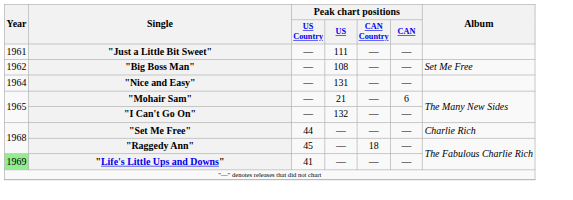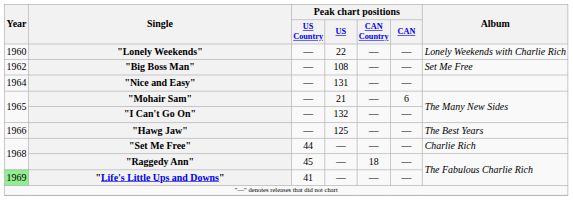 <table class="wikitable plainrowheaders" style="text-align:center;">
 <tr>
 <th rowspan="2">Year</th>
 <th rowspan="2" style="width:26em;">Single</th>
 <th colspan="4">Peak chart positions</th>
 <th rowspan="2">Album</th>
 </tr>
 <tr style="font-size:smaller;">
 <th width="45"><a href='#'>US Country</a><br></th>
 <th width="45"><a href='#'>US</a><br></th>
 <th width="45"><a href='#'>CAN Country</a></th>
 <th width="45"><a href='#'>CAN</a></th>
 </tr>
 <tr>
-<td>1961</td>
-<th scope="row">"Just a Little Bit Sweet"</th>
+<td>1960</td>
+<th scope="row">"Lonely Weekends"</th>
 <td>—</td>
-<td>111</td>
+<td>22</td>
 <td>—</td>
 <td>—</td>
-<td></td>
+<td align="left"><em>Lonely Weekends with Charlie Rich</em></td>
 </tr>
 <tr>
 <td>1962</td>
 <th scope="row">"Big Boss Man"</th>
 <td>—</td>
 <td>108</td>
 <td>—</td>
 <td>—</td>
 <td align="left"><em>Set Me Free</em></td>
 </tr>
 <tr>
 <td>1964</td>
 <th scope="row">"Nice and Easy"</th>
 <td>—</td>
 <td>131</td>
 <td>—</td>
 <td>—</td>
 <td></td>
 </tr>
 <tr>
 <td rowspan="2">1965</td>
 <th scope="row">"Mohair Sam"</th>
 <td>—</td>
 <td>21</td>
 <td>—</td>
 <td>6</td>
 <td align="left" rowspan="2"><em>The Many New Sides</em></td>
 </tr>
 <tr>
 <th scope="row">"I Can't Go On"</th>
 <td>—</td>
 <td>132</td>
 <td>—</td>
 <td>—</td>
 </tr>
 <tr>
+<td>1966</td>
+<th scope="row">"Hawg Jaw"</th>
+<td>—</td>
+<td>125</td>
+<td>—</td>
+<td>—</td>
+<td align="left"><em>The Best Years</em></td>
+</tr>
+<tr>
 <td rowspan="2">1968</td>
 <th scope="row">"Set Me Free"</th>
 <td>44</td>
 <td>—</td>
 <td>—</td>
 <td>—</td>
 <td align="left"><em>Charlie Rich</em></td>
 </tr>
 <tr>
 <th scope="row">"Raggedy Ann"</th>
 <td>45</td>
 <td>—</td>
 <td>18</td>
 <td>—</td>
 <td align="left" rowspan="2"><em>The Fabulous Charlie Rich</em></td>
 </tr>
 <tr>
 <td style="background: lightgreen;">1969</td>
 <th scope="row">"<a href='#'>Life's Little Ups and Downs</a>"</th>
 <td>41</td>
 <td>—</td>
 <td>—</td>
 <td>—</td>
 </tr>
 <tr>
 <td colspan="7" style="font-size:8pt">"—" denotes releases that did not chart</td>
 </tr>
 <tr>
 </tr>
 </table>
